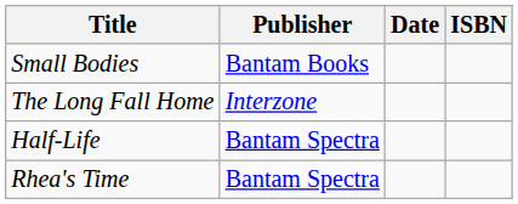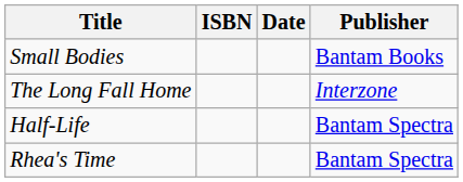 <table class="wikitable">
 <tr>
 <th>Title</th>
+<th>ISBN</th>
+<th>Date</th>
 <th>Publisher</th>
-<th>Date</th>
-<th>ISBN</th>
 </tr>
 <tr>
 <td><em>Small Bodies</em></td>
-<td><a href='#'>Bantam Books</a></td>
 <td></td>
 <td></td>
+<td><a href='#'>Bantam Books</a></td>
 </tr>
 <tr>
 <td><em>The Long Fall Home</em></td>
-<td><em><a href='#'>Interzone</a></em></td>
 <td></td>
 <td></td>
+<td><em><a href='#'>Interzone</a></em></td>
 </tr>
 <tr>
 <td><em>Half-Life</em></td>
-<td><a href='#'>Bantam Spectra</a></td>
 <td></td>
 <td></td>
+<td><a href='#'>Bantam Spectra</a></td>
 </tr>
 <tr>
 <td><em>Rhea's Time</em></td>
-<td><a href='#'>Bantam Spectra</a></td>
 <td></td>
 <td></td>
+<td><a href='#'>Bantam Spectra</a></td>
 </tr>
 </table>
